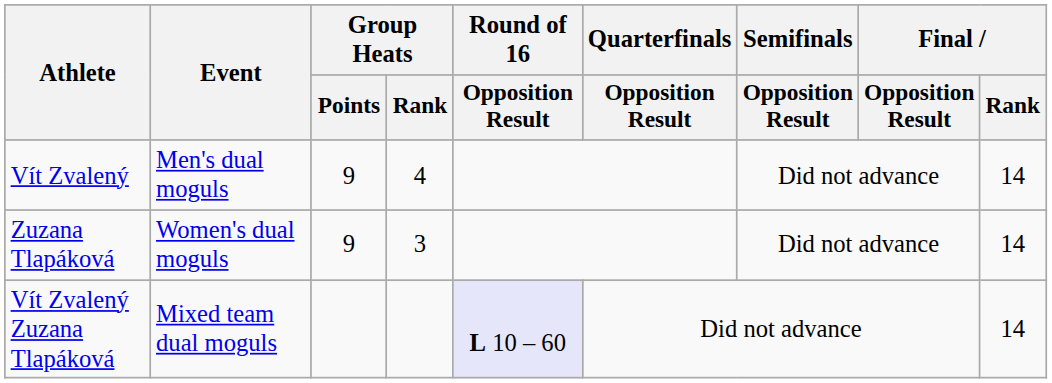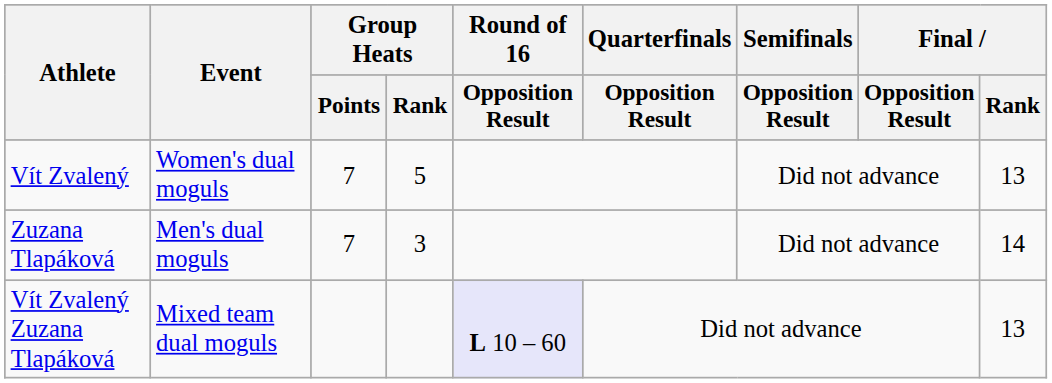 <table class="wikitable" style="font-size:90%">
 <tr>
 <th rowspan="2">Athlete</th>
 <th rowspan="2">Event</th>
 <th colspan="2">Group Heats</th>
 <th>Round of 16</th>
 <th>Quarterfinals</th>
 <th>Semifinals</th>
 <th colspan=2>Final / </th>
 </tr>
 <tr style="font-size:95%">
 <th>Points</th>
 <th>Rank</th>
 <th>Opposition<br>Result</th>
 <th>Opposition<br>Result</th>
 <th>Opposition<br>Result</th>
 <th>Opposition<br>Result</th>
 <th>Rank</th>
 </tr>
 <tr align=center>
 <td align=left><a href='#'>Vít Zvalený</a></td>
-<td align=left><a href='#'>Men's dual moguls</a></td>
-<td>9</td>
-<td>4</td>
+<td align=left><a href='#'>Women's dual moguls</a></td>
+<td>7</td>
+<td>5</td>
 <td colspan="2"></td>
 <td colspan="2">Did not advance</td>
-<td>14</td>
+<td>13</td>
 </tr>
 <tr align=center>
 <td align=left><a href='#'>Zuzana Tlapáková</a></td>
-<td align=left><a href='#'>Women's dual moguls</a></td>
-<td>9</td>
+<td align=left><a href='#'>Men's dual moguls</a></td>
+<td>7</td>
 <td>3</td>
 <td colspan="2"></td>
 <td colspan="2">Did not advance</td>
 <td>14</td>
 </tr>
 <tr align=center>
 <td align=left><a href='#'>Vít Zvalený</a><br><a href='#'>Zuzana Tlapáková</a></td>
 <td align=left><a href='#'>Mixed team dual moguls</a></td>
 <td></td>
 <td></td>
 <td style="background: lavender;"><br><strong>L</strong> 10 – 60</td>
 <td colspan="3">Did not advance</td>
-<td>14</td>
+<td>13</td>
 </tr>
 </table>
